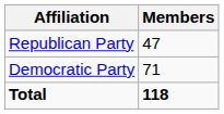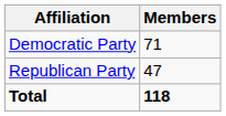 <table class="wikitable">
 <tr>
 <th><strong>Affiliation</strong></th>
 <th><strong>Members</strong></th>
 </tr>
 <tr>
+<td><a href='#'>Democratic Party</a></td>
+<td>71</td>
+</tr>
+<tr>
 <td><a href='#'>Republican Party</a></td>
 <td>47</td>
-</tr>
-<tr>
-<td><a href='#'>Democratic Party</a></td>
-<td>71</td>
 </tr>
 <tr>
 <td><strong>Total</strong></td>
 <td><strong>118</strong></td>
 </tr>
 </table>
